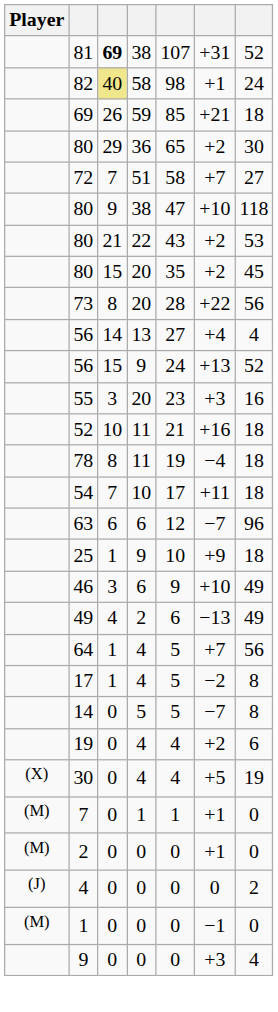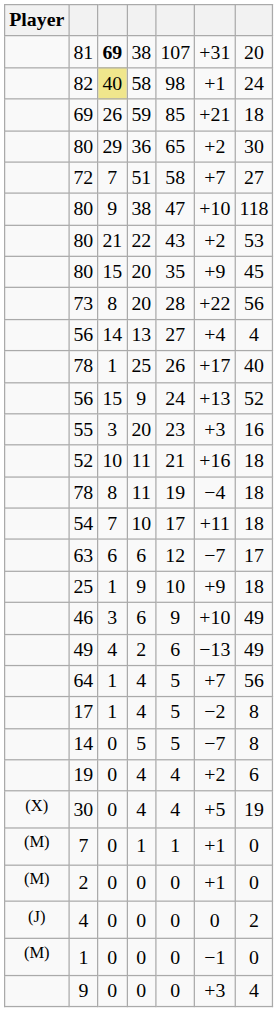 <table class="wikitable sortable" style="text-align:center;">
 <tr>
 <th>Player</th>
 <th></th>
 <th></th>
 <th></th>
 <th></th>
 <th data-sort-type="number"></th>
 <th></th>
 </tr>
 <tr>
 <td></td>
 <td>81</td>
 <td><strong>69</strong></td>
 <td>38</td>
 <td>107</td>
 <td>+31</td>
-<td>52</td>
+<td>20</td>
 </tr>
 <tr>
 <td></td>
 <td>82</td>
 <td style="background: khaki;">40</td>
 <td>58</td>
 <td>98</td>
 <td>+1</td>
 <td>24</td>
 </tr>
 <tr>
 <td></td>
 <td>69</td>
 <td>26</td>
 <td>59</td>
 <td>85</td>
 <td>+21</td>
 <td>18</td>
 </tr>
 <tr>
 <td></td>
 <td>80</td>
 <td>29</td>
 <td>36</td>
 <td>65</td>
 <td>+2</td>
 <td>30</td>
 </tr>
 <tr>
 <td></td>
 <td>72</td>
 <td>7</td>
 <td>51</td>
 <td>58</td>
 <td>+7</td>
 <td>27</td>
 </tr>
 <tr>
 <td></td>
 <td>80</td>
 <td>9</td>
 <td>38</td>
 <td>47</td>
 <td>+10</td>
 <td>118</td>
 </tr>
 <tr>
 <td></td>
 <td>80</td>
 <td>21</td>
 <td>22</td>
 <td>43</td>
 <td>+2</td>
 <td>53</td>
 </tr>
 <tr>
 <td></td>
 <td>80</td>
 <td>15</td>
 <td>20</td>
 <td>35</td>
-<td>+2</td>
+<td>+9</td>
 <td>45</td>
 </tr>
 <tr>
 <td></td>
 <td>73</td>
 <td>8</td>
 <td>20</td>
 <td>28</td>
 <td>+22</td>
 <td>56</td>
 </tr>
 <tr>
 <td></td>
 <td>56</td>
 <td>14</td>
 <td>13</td>
 <td>27</td>
 <td>+4</td>
 <td>4</td>
+</tr>
+<tr>
+<td></td>
+<td>78</td>
+<td>1</td>
+<td>25</td>
+<td>26</td>
+<td>+17</td>
+<td>40</td>
 </tr>
 <tr>
 <td></td>
 <td>56</td>
 <td>15</td>
 <td>9</td>
 <td>24</td>
 <td>+13</td>
 <td>52</td>
 </tr>
 <tr>
 <td></td>
 <td>55</td>
 <td>3</td>
 <td>20</td>
 <td>23</td>
 <td>+3</td>
 <td>16</td>
 </tr>
 <tr>
 <td></td>
 <td>52</td>
 <td>10</td>
 <td>11</td>
 <td>21</td>
 <td>+16</td>
 <td>18</td>
 </tr>
 <tr>
 <td></td>
 <td>78</td>
 <td>8</td>
 <td>11</td>
 <td>19</td>
 <td>−4</td>
 <td>18</td>
 </tr>
 <tr>
 <td></td>
 <td>54</td>
 <td>7</td>
 <td>10</td>
 <td>17</td>
 <td>+11</td>
 <td>18</td>
 </tr>
 <tr>
 <td></td>
 <td>63</td>
 <td>6</td>
 <td>6</td>
 <td>12</td>
 <td>−7</td>
-<td>96</td>
+<td>17</td>
 </tr>
 <tr>
 <td></td>
 <td>25</td>
 <td>1</td>
 <td>9</td>
 <td>10</td>
 <td>+9</td>
 <td>18</td>
 </tr>
 <tr>
 <td></td>
 <td>46</td>
 <td>3</td>
 <td>6</td>
 <td>9</td>
 <td>+10</td>
 <td>49</td>
 </tr>
 <tr>
 <td></td>
 <td>49</td>
 <td>4</td>
 <td>2</td>
 <td>6</td>
 <td>−13</td>
 <td>49</td>
 </tr>
 <tr>
 <td></td>
 <td>64</td>
 <td>1</td>
 <td>4</td>
 <td>5</td>
 <td>+7</td>
 <td>56</td>
 </tr>
 <tr>
 <td></td>
 <td>17</td>
 <td>1</td>
 <td>4</td>
 <td>5</td>
 <td>−2</td>
 <td>8</td>
 </tr>
 <tr>
 <td> </td>
 <td>14</td>
 <td>0</td>
 <td>5</td>
 <td>5</td>
 <td>−7</td>
 <td>8</td>
 </tr>
 <tr>
 <td></td>
 <td>19</td>
 <td>0</td>
 <td>4</td>
 <td>4</td>
 <td>+2</td>
 <td>6</td>
 </tr>
 <tr>
 <td> <sup>(X)</sup></td>
 <td>30</td>
 <td>0</td>
 <td>4</td>
 <td>4</td>
 <td>+5</td>
 <td>19</td>
 </tr>
 <tr>
 <td> <sup>(M)</sup></td>
 <td>7</td>
 <td>0</td>
 <td>1</td>
 <td>1</td>
 <td>+1</td>
 <td>0</td>
 </tr>
 <tr>
 <td> <sup>(M)</sup></td>
 <td>2</td>
 <td>0</td>
 <td>0</td>
 <td>0</td>
 <td>+1</td>
 <td>0</td>
 </tr>
 <tr>
 <td> <sup>(J)</sup></td>
 <td>4</td>
 <td>0</td>
 <td>0</td>
 <td>0</td>
 <td>0</td>
 <td>2</td>
 </tr>
 <tr>
 <td> <sup>(M)</sup></td>
 <td>1</td>
 <td>0</td>
 <td>0</td>
 <td>0</td>
 <td>−1</td>
 <td>0</td>
 </tr>
 <tr>
 <td></td>
 <td>9</td>
 <td>0</td>
 <td>0</td>
 <td>0</td>
 <td>+3</td>
 <td>4</td>
 </tr>
 </table>
